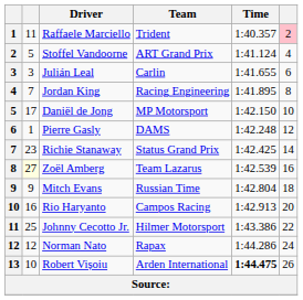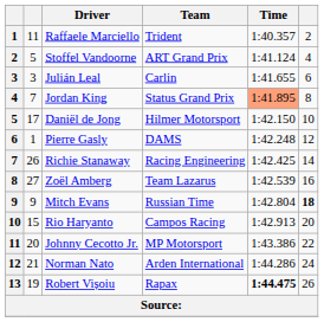 <table class="wikitable sortable" style="font-size:85%">
 <tr>
 <th scope="col"></th>
 <th scope="col"></th>
 <th scope="col">Driver</th>
 <th scope="col">Team</th>
 <th scope="col">Time</th>
 <th scope="col"></th>
 </tr>
 <tr>
 <th scope="row">1</th>
 <td align="center">11</td>
 <td data-sort-value="MAR"> <a href='#'>Raffaele Marciello</a></td>
 <td><a href='#'>Trident</a></td>
 <td>1:40.357</td>
-<td align="center" style="background: pink;">2</td>
+<td align="center">2</td>
 </tr>
 <tr>
 <th scope="row">2</th>
 <td align="center">5</td>
 <td data-sort-value="VAN"> <a href='#'>Stoffel Vandoorne</a></td>
 <td><a href='#'>ART Grand Prix</a></td>
 <td>1:41.124</td>
 <td align="center">4</td>
 </tr>
 <tr>
 <th scope="row">3</th>
 <td align="center">3</td>
 <td data-sort-value="LEA"> <a href='#'>Julián Leal</a></td>
 <td><a href='#'>Carlin</a></td>
 <td>1:41.655</td>
 <td align="center">6</td>
 </tr>
 <tr>
 <th scope="row">4</th>
 <td align="center">7</td>
 <td data-sort-value="KIN"> <a href='#'>Jordan King</a></td>
-<td><a href='#'>Racing Engineering</a></td>
-<td>1:41.895</td>
+<td><a href='#'>Status Grand Prix</a></td>
+<td style="background: lightsalmon;">1:41.895</td>
 <td align="center">8</td>
 </tr>
 <tr>
 <th scope="row">5</th>
 <td align="center">17</td>
 <td data-sort-value="DEJ"> <a href='#'>Daniël de Jong</a></td>
-<td><a href='#'>MP Motorsport</a></td>
+<td><a href='#'>Hilmer Motorsport</a></td>
 <td>1:42.150</td>
 <td align="center">10</td>
 </tr>
 <tr>
 <th scope="row">6</th>
 <td align="center">1</td>
 <td data-sort-value="GAS"> <a href='#'>Pierre Gasly</a></td>
 <td><a href='#'>DAMS</a></td>
 <td>1:42.248</td>
 <td align="center">12</td>
 </tr>
 <tr>
 <th scope="row">7</th>
-<td align="center">23</td>
+<td align="center">26</td>
 <td data-sort-value="STA"> <a href='#'>Richie Stanaway</a></td>
-<td><a href='#'>Status Grand Prix</a></td>
+<td><a href='#'>Racing Engineering</a></td>
 <td>1:42.425</td>
 <td align="center">14</td>
 </tr>
 <tr>
 <th scope="row">8</th>
-<td align="center" style="background: lightyellow;">27</td>
+<td align="center">27</td>
 <td data-sort-value="AMB"> <a href='#'>Zoël Amberg</a></td>
 <td><a href='#'>Team Lazarus</a></td>
 <td>1:42.539</td>
 <td align="center">16</td>
 </tr>
 <tr>
 <th scope="row">9</th>
 <td align="center">9</td>
 <td data-sort-value="EVA"> <a href='#'>Mitch Evans</a></td>
 <td><a href='#'>Russian Time</a></td>
 <td>1:42.804</td>
-<td align="center">18</td>
+<td align="center"><strong>18</strong></td>
 </tr>
 <tr>
 <th scope="row">10</th>
-<td align="center">16</td>
+<td align="center">15</td>
 <td data-sort-value="HAR"> <a href='#'>Rio Haryanto</a></td>
 <td><a href='#'>Campos Racing</a></td>
 <td>1:42.913</td>
 <td align="center">20</td>
 </tr>
 <tr>
 <th scope="row">11</th>
-<td align="center">25</td>
+<td align="center">20</td>
 <td data-sort-value="CEC"> <a href='#'>Johnny Cecotto Jr.</a></td>
-<td><a href='#'>Hilmer Motorsport</a></td>
+<td><a href='#'>MP Motorsport</a></td>
 <td>1:43.386</td>
 <td align="center">22</td>
 </tr>
 <tr>
 <th scope="row">12</th>
-<td align="center">12</td>
+<td align="center">21</td>
 <td data-sort-value="NAT"> <a href='#'>Norman Nato</a></td>
-<td><a href='#'>Rapax</a></td>
+<td><a href='#'>Arden International</a></td>
 <td>1:44.286</td>
 <td align="center">24</td>
 </tr>
 <tr>
 <th scope="row">13</th>
-<td align="center">10</td>
+<td align="center">19</td>
 <td data-sort-value="VIS"> <a href='#'>Robert Vișoiu</a></td>
-<td><a href='#'>Arden International</a></td>
+<td><a href='#'>Rapax</a></td>
 <td><strong>1:44.475</strong></td>
 <td align="center">26</td>
 </tr>
 <tr class="sortbottom">
 <th colspan="6">Source:</th>
 </tr>
 <tr>
 </tr>
 </table>
